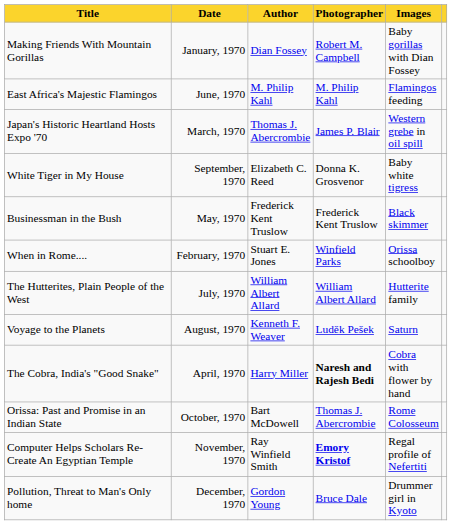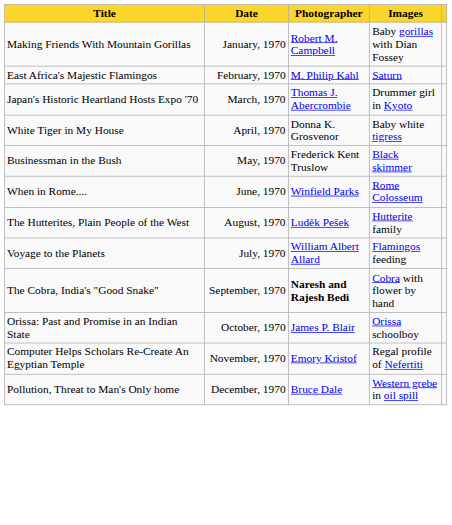 <table class="wikitable" style="width:100%">
 <tr>
 <th scope="col" style="background-color:#fbd42c;" width=275px>Title</th>
 <th scope="col" style="background-color:#fbd42c;" width=110>Date</th>
-<th scope="col" style="background-color:#fbd42c;">Author</th>
 <th scope="col" style="background-color:#fbd42c;">Photographer</th>
 <th scope="col" style="background-color:#fbd42c;">Images</th>
 <th scope="col" ! style="background-color:#fbd42c;"></th>
 </tr>
 <tr>
 <td scope="row">Making Friends With Mountain Gorillas</td>
 <td style="text-align:right;">January, 1970</td>
-<td><a href='#'>Dian Fossey</a></td>
 <td><a href='#'>Robert M. Campbell</a></td>
 <td>Baby <a href='#'>gorillas</a> with Dian Fossey</td>
 <td></td>
 </tr>
 <tr>
 <td scope="row">East Africa's Majestic Flamingos</td>
-<td style="text-align:right;">June, 1970</td>
+<td style="text-align:right;">February, 1970</td>
 <td><a href='#'>M. Philip Kahl</a></td>
-<td><a href='#'>M. Philip Kahl</a></td>
-<td><a href='#'>Flamingos</a> feeding</td>
+<td><a href='#'>Saturn</a></td>
 <td></td>
 </tr>
 <tr>
 <td scope="row">Japan's Historic Heartland Hosts Expo '70</td>
 <td style="text-align:right;">March, 1970</td>
 <td><a href='#'>Thomas J. Abercrombie</a></td>
-<td><a href='#'>James P. Blair</a></td>
-<td><a href='#'>Western grebe</a> in <a href='#'>oil spill</a></td>
+<td>Drummer girl in <a href='#'>Kyoto</a></td>
 <td></td>
 </tr>
 <tr>
 <td scope="row">White Tiger in My House</td>
-<td style="text-align:right;">September, 1970</td>
-<td>Elizabeth C. Reed</td>
+<td style="text-align:right;">April, 1970</td>
 <td>Donna K. Grosvenor</td>
 <td>Baby white <a href='#'>tigress</a></td>
 <td></td>
 </tr>
 <tr>
 <td>Businessman in the Bush</td>
 <td style="text-align:right;">May, 1970</td>
 <td>Frederick Kent Truslow</td>
-<td>Frederick Kent Truslow</td>
 <td><a href='#'>Black skimmer</a></td>
 <td></td>
 </tr>
 <tr>
 <td scope="row">When in Rome....</td>
-<td style="text-align:right;">February, 1970</td>
-<td>Stuart E. Jones</td>
+<td style="text-align:right;">June, 1970</td>
 <td><a href='#'>Winfield Parks</a></td>
-<td><a href='#'>Orissa</a> schoolboy</td>
+<td><a href='#'>Rome</a> <a href='#'>Colosseum</a></td>
 <td></td>
 </tr>
 <tr>
 <td scope="row">The Hutterites, Plain People of the West</td>
-<td style="text-align:right;">July, 1970</td>
-<td><a href='#'>William Albert Allard</a></td>
-<td><a href='#'>William Albert Allard</a></td>
+<td style="text-align:right;">August, 1970</td>
+<td><a href='#'>Luděk Pešek</a></td>
 <td><a href='#'>Hutterite</a> family</td>
 <td></td>
 </tr>
 <tr>
 <td scope="row">Voyage to the Planets</td>
-<td style="text-align:right;">August, 1970</td>
-<td><a href='#'>Kenneth F. Weaver</a></td>
-<td><a href='#'>Luděk Pešek</a></td>
-<td><a href='#'>Saturn</a></td>
+<td style="text-align:right;">July, 1970</td>
+<td><a href='#'>William Albert Allard</a></td>
+<td><a href='#'>Flamingos</a> feeding</td>
 <td></td>
 </tr>
 <tr>
 <td scope="row">The Cobra, India's "Good Snake"</td>
-<td style="text-align:right;">April, 1970</td>
-<td><a href='#'>Harry Miller</a></td>
+<td style="text-align:right;">September, 1970</td>
 <td><strong>Naresh and Rajesh Bedi</strong></td>
 <td><a href='#'>Cobra</a> with flower by hand</td>
 <td></td>
 </tr>
 <tr>
 <td scope="row">Orissa: Past and Promise in an Indian State</td>
 <td style="text-align:right;">October, 1970</td>
-<td>Bart McDowell</td>
-<td><a href='#'>Thomas J. Abercrombie</a></td>
-<td><a href='#'>Rome</a> <a href='#'>Colosseum</a></td>
+<td><a href='#'>James P. Blair</a></td>
+<td><a href='#'>Orissa</a> schoolboy</td>
 <td></td>
 </tr>
 <tr>
 <td scope="row">Computer Helps Scholars Re-Create An Egyptian Temple</td>
 <td style="text-align:right;">November, 1970</td>
-<td>Ray Winfield Smith</td>
-<td><strong><a href='#'>Emory Kristof</a></strong></td>
+<td><a href='#'>Emory Kristof</a></td>
 <td>Regal profile of <a href='#'>Nefertiti</a></td>
 <td></td>
 </tr>
 <tr>
 <td scope="row">Pollution, Threat to Man's Only home</td>
 <td style="text-align:right;">December, 1970</td>
-<td><a href='#'>Gordon Young</a></td>
 <td><a href='#'>Bruce Dale</a></td>
-<td>Drummer girl in <a href='#'>Kyoto</a></td>
+<td><a href='#'>Western grebe</a> in <a href='#'>oil spill</a></td>
 <td></td>
 </tr>
 </table>
